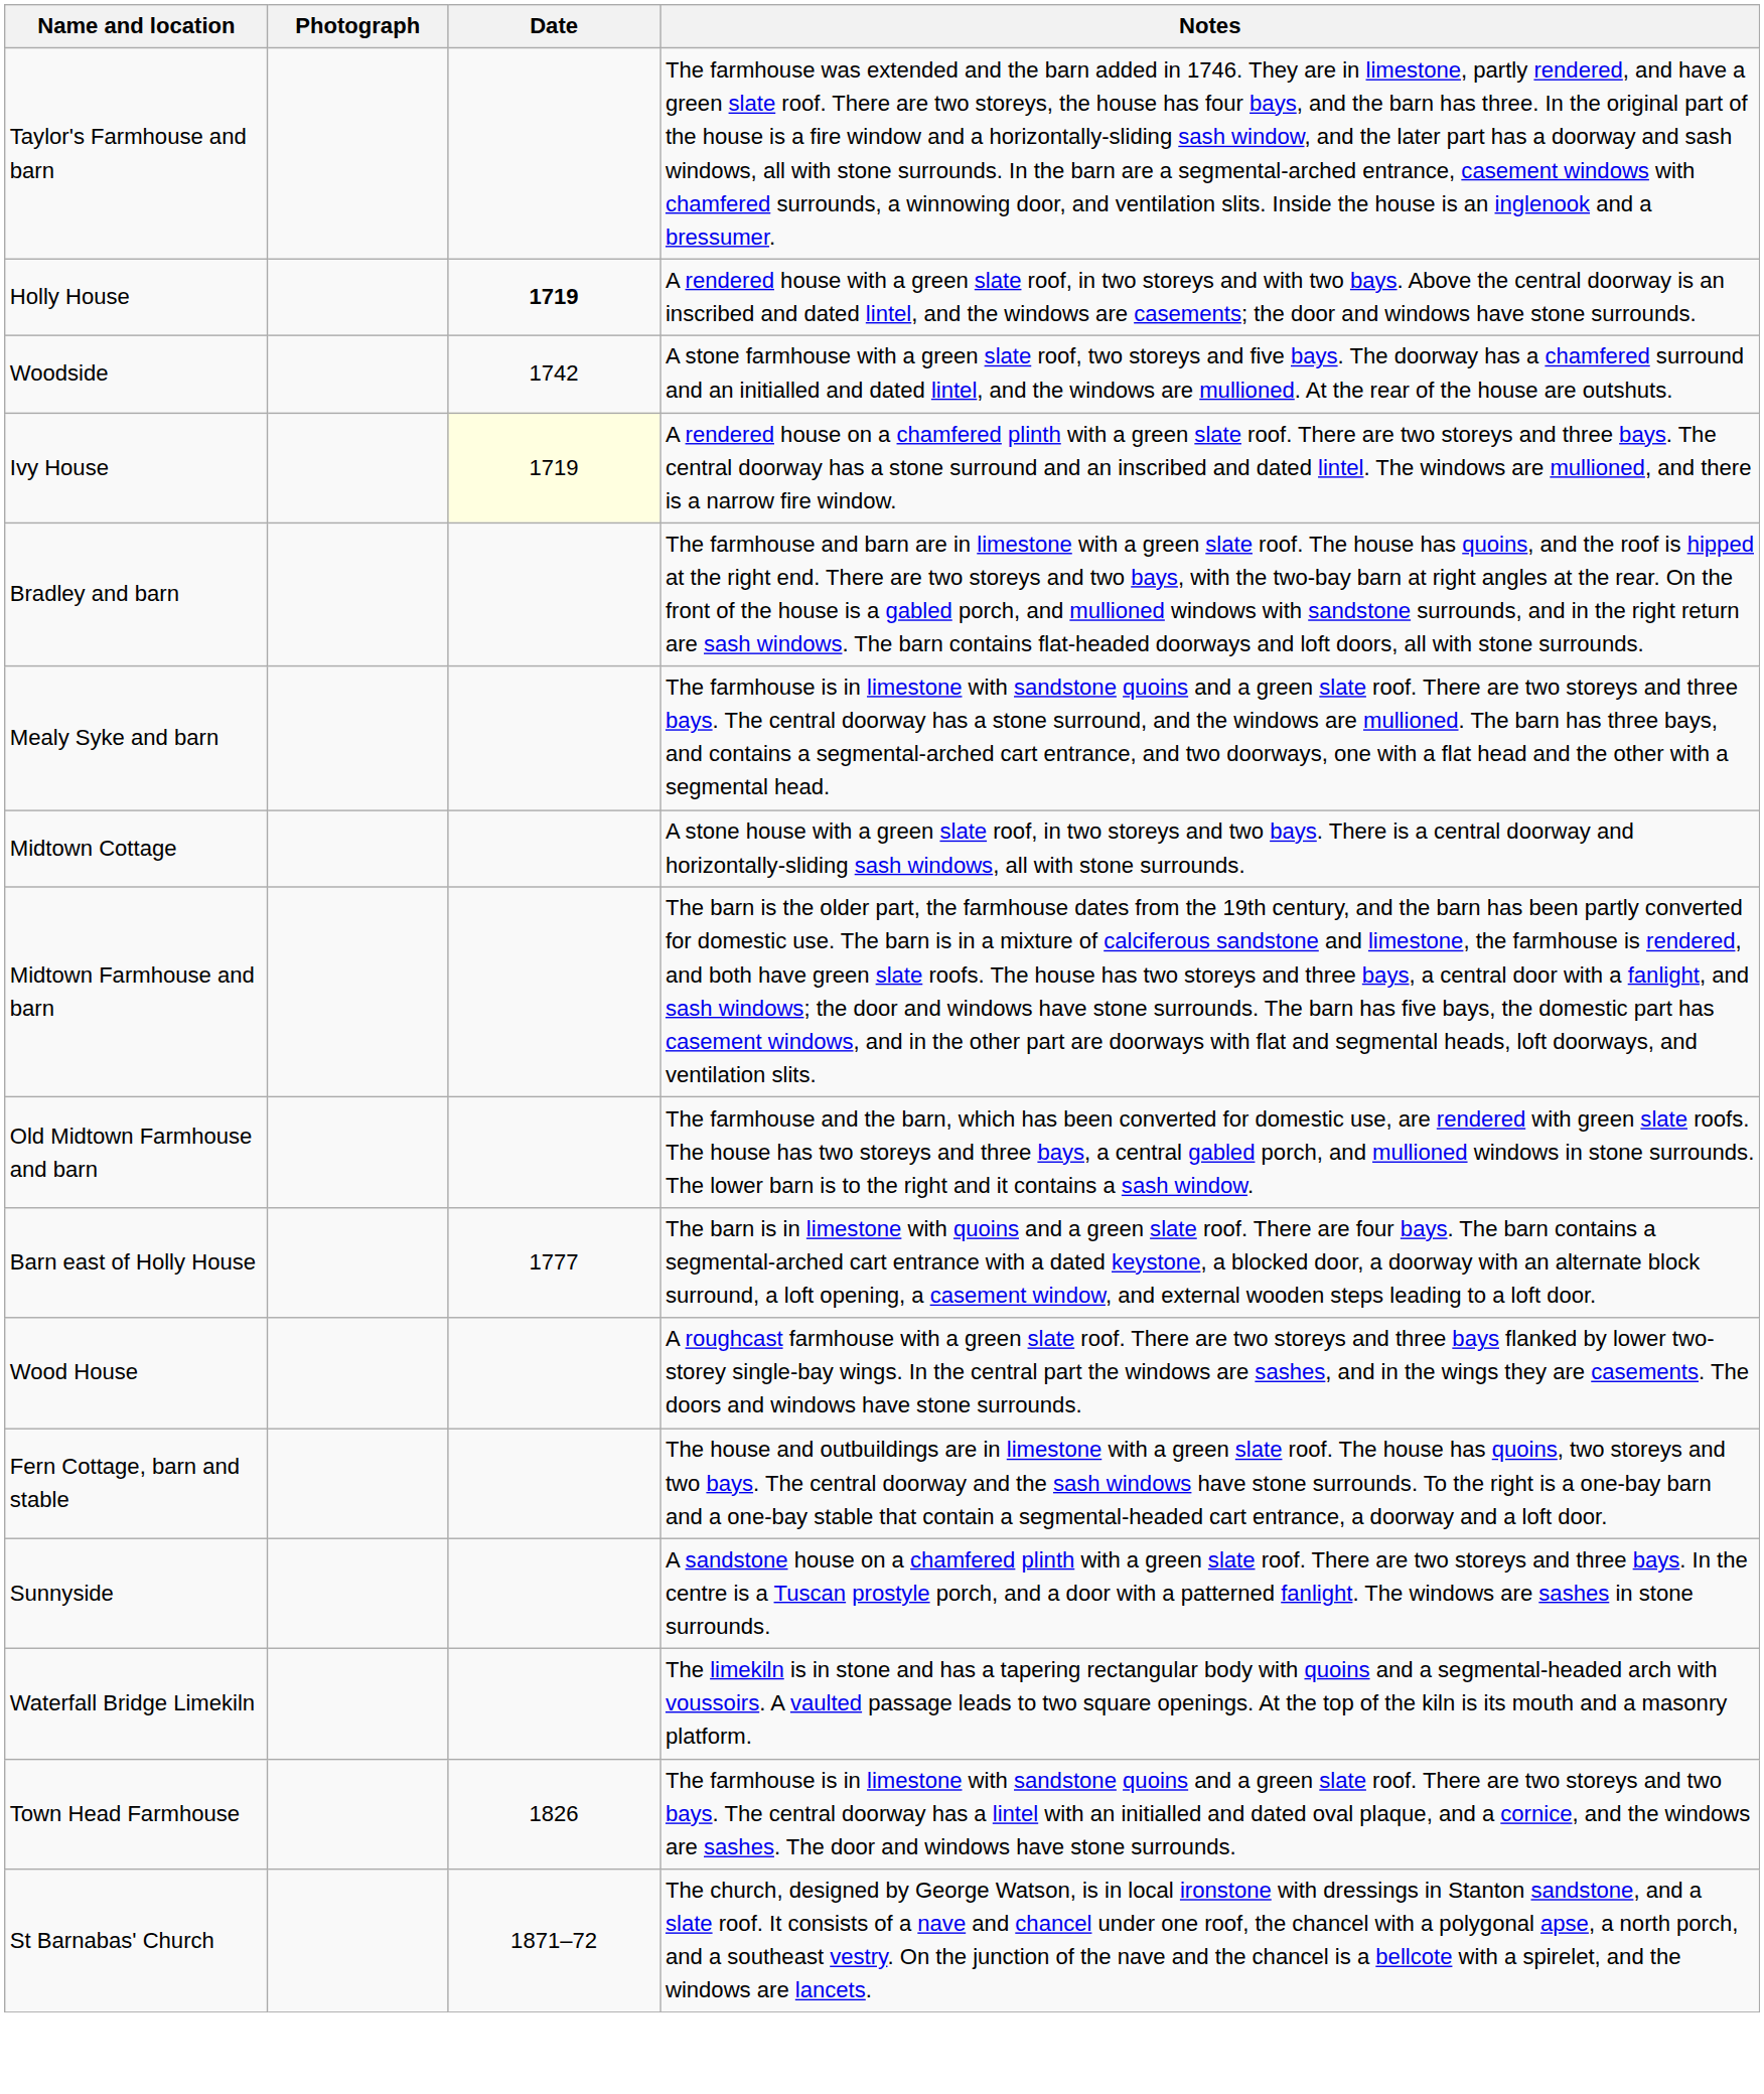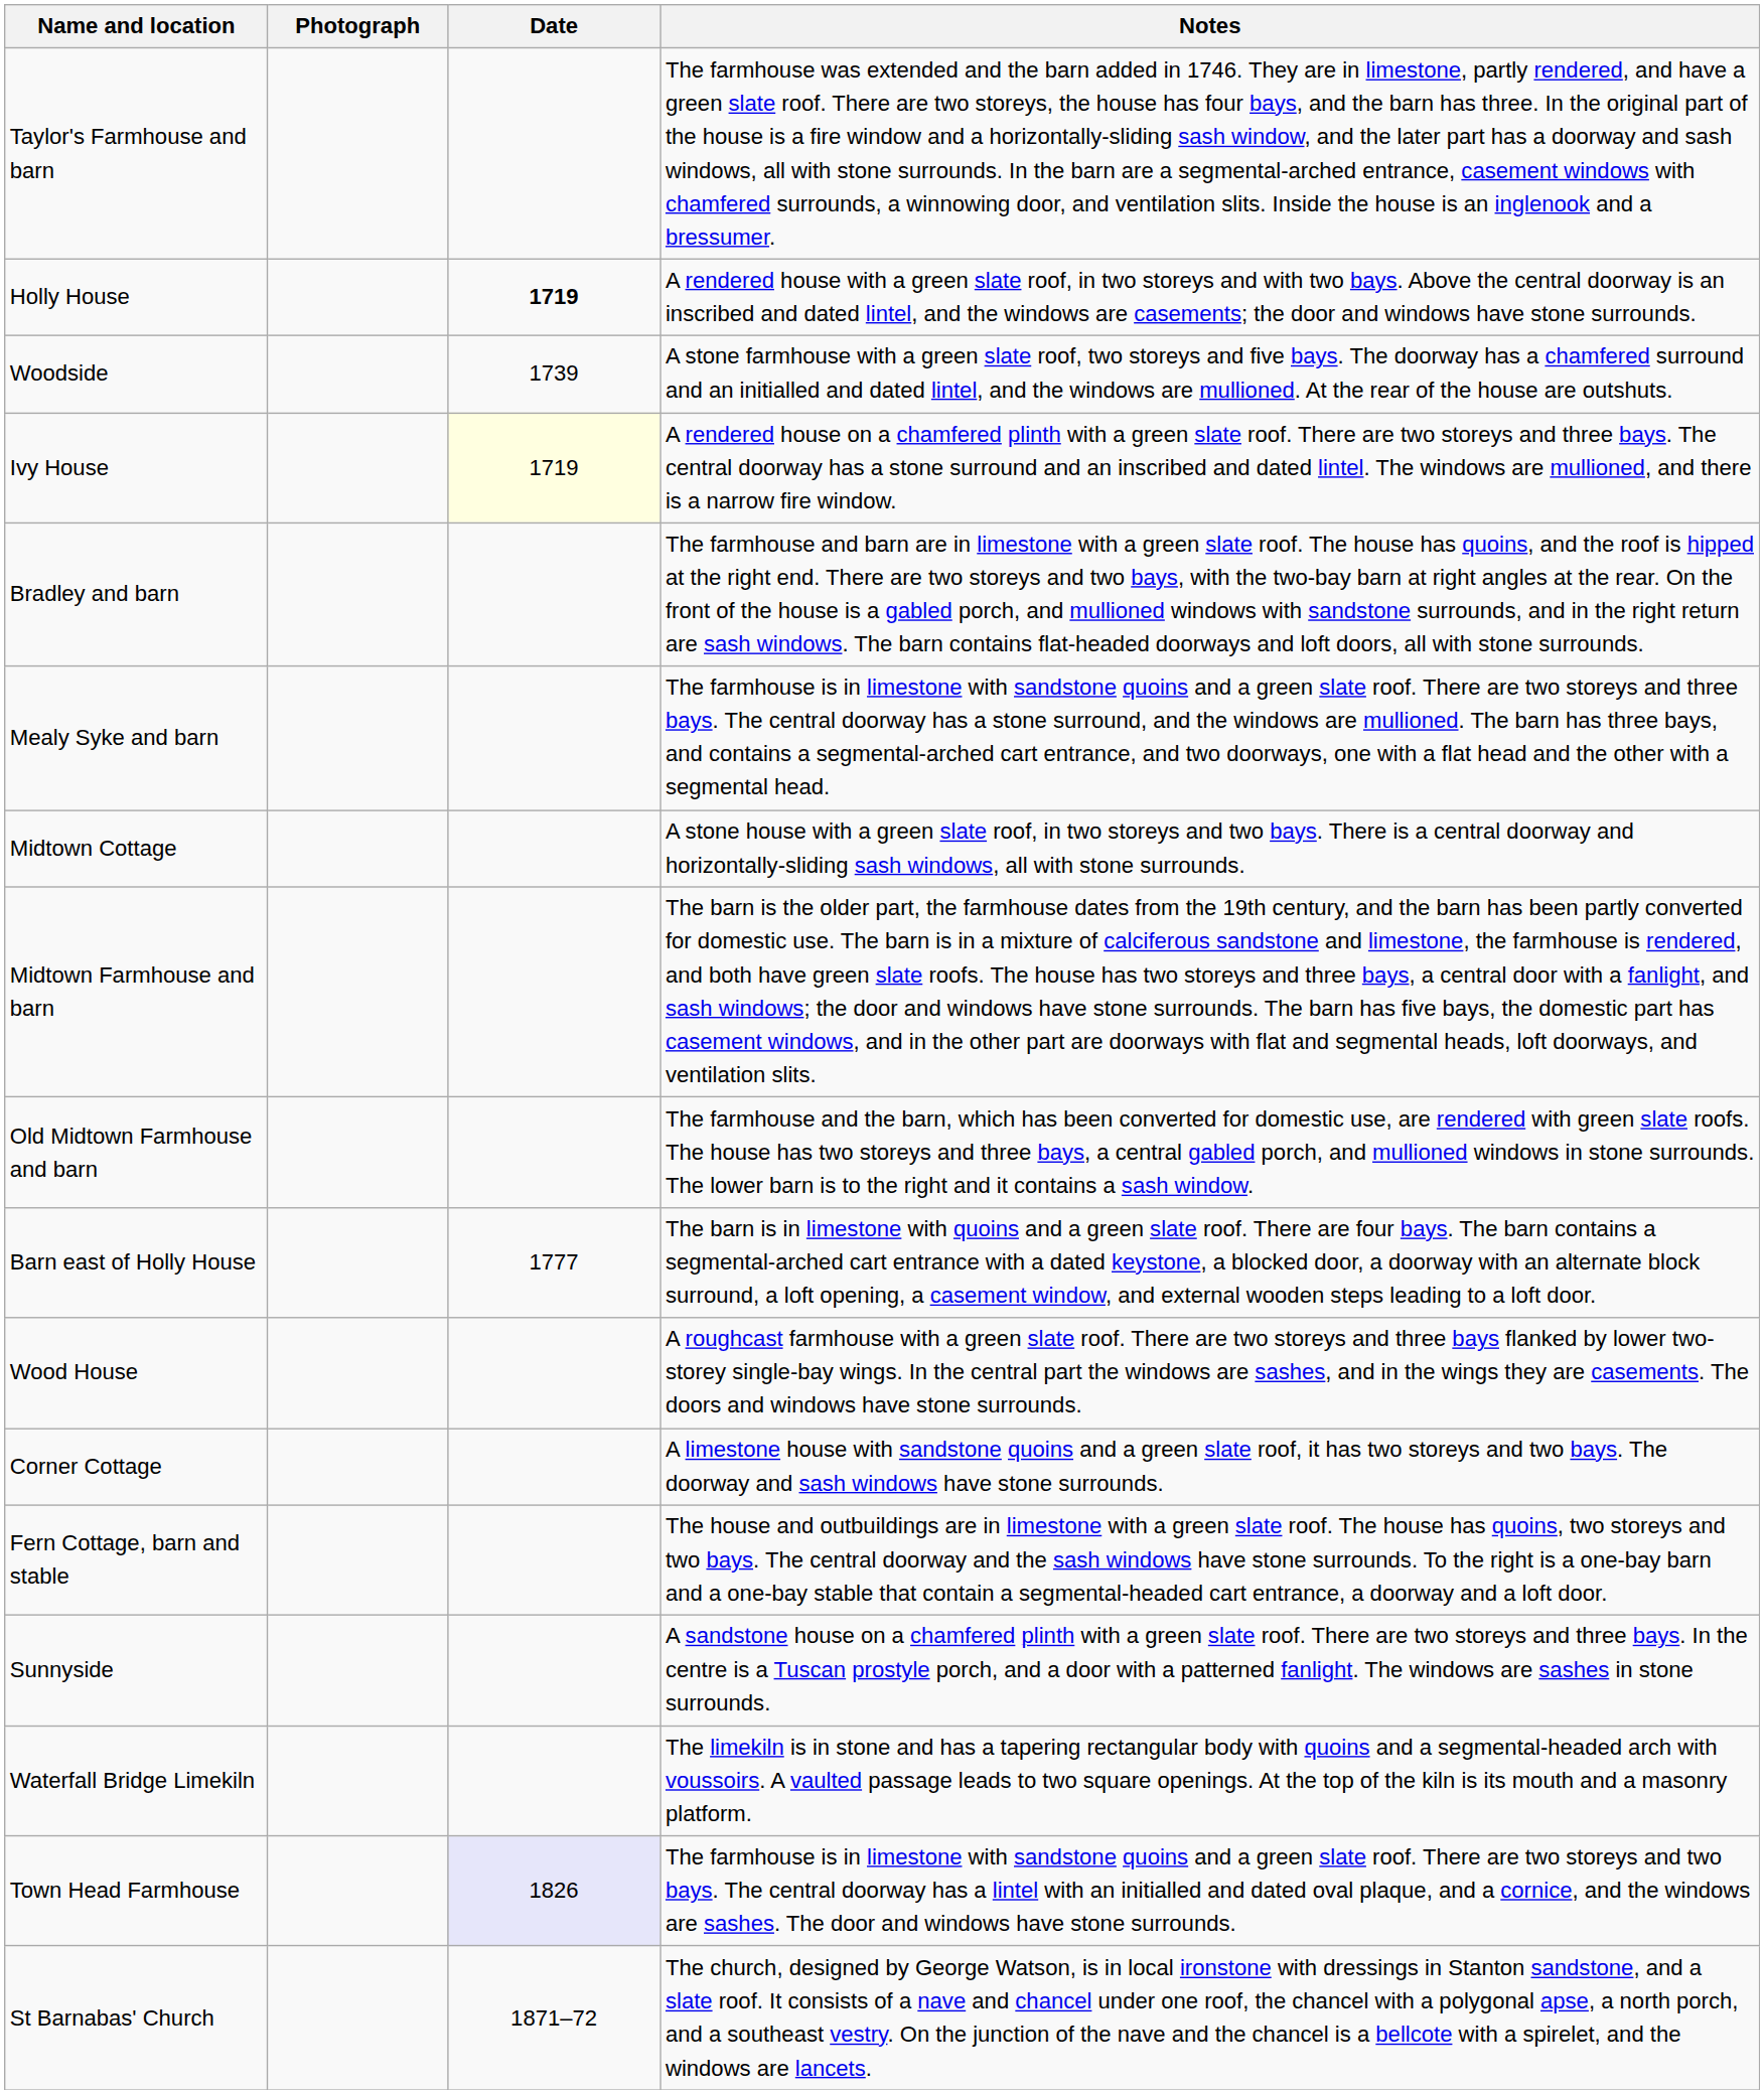 <table class="wikitable sortable plainrowheaders" style="width:100%;border:0px;text-align:left;line-height:150%;">
 <tr>
 <th scope="col"  style="width:150px">Name and location</th>
 <th scope="col"  style="width:100px" class="unsortable">Photograph</th>
 <th scope="col"  style="width:120px">Date</th>
 <th scope="col"  style="width:650px" class="unsortable">Notes</th>
 </tr>
 <tr>
 <td>Taylor's Farmhouse and barn<br><small></small></td>
 <td></td>
 <td align="center"></td>
 <td>The farmhouse was extended and the barn added in 1746.  They are in <a href='#'>limestone</a>, partly <a href='#'>rendered</a>, and have a green <a href='#'>slate</a> roof.  There are two storeys, the house has four <a href='#'>bays</a>, and the barn has three.  In the original part of the house is a fire window and a horizontally-sliding <a href='#'>sash window</a>, and the later part has a doorway and sash windows, all with stone surrounds.  In the barn are a segmental-arched entrance, <a href='#'>casement windows</a> with <a href='#'>chamfered</a> surrounds, a winnowing door, and ventilation slits.  Inside the house is an <a href='#'>inglenook</a> and a <a href='#'>bressumer</a>.</td>
 </tr>
 <tr>
 <td>Holly House<br><small></small></td>
 <td></td>
 <td align="center"><strong>1719</strong></td>
 <td>A <a href='#'>rendered</a> house with a green <a href='#'>slate</a> roof, in two storeys and with two <a href='#'>bays</a>.  Above the central doorway is an inscribed and dated <a href='#'>lintel</a>, and the windows are <a href='#'>casements</a>; the door and windows have stone surrounds.</td>
 </tr>
 <tr>
 <td>Woodside<br><small></small></td>
 <td></td>
-<td align="center">1742</td>
+<td align="center">1739</td>
 <td>A stone farmhouse with a green <a href='#'>slate</a> roof, two storeys and five <a href='#'>bays</a>.  The doorway has a <a href='#'>chamfered</a> surround and an initialled and dated <a href='#'>lintel</a>, and the windows are <a href='#'>mullioned</a>.  At the rear of the house are outshuts.</td>
 </tr>
 <tr>
 <td>Ivy House<br><small></small></td>
 <td></td>
 <td align="center" style="background: lightyellow;">1719</td>
 <td>A <a href='#'>rendered</a> house on a <a href='#'>chamfered</a> <a href='#'>plinth</a> with a green <a href='#'>slate</a> roof.  There are two storeys and three <a href='#'>bays</a>.  The central doorway has a stone surround and an inscribed and dated <a href='#'>lintel</a>.  The windows are <a href='#'>mullioned</a>, and there is a narrow fire window.</td>
 </tr>
 <tr>
 <td>Bradley and barn<br><small></small></td>
 <td></td>
 <td align="center"></td>
 <td>The farmhouse and barn are in <a href='#'>limestone</a> with a green <a href='#'>slate</a> roof.  The house has <a href='#'>quoins</a>, and the roof is <a href='#'>hipped</a> at the right end.  There are two storeys and two <a href='#'>bays</a>, with the two-bay barn at right angles at the rear.  On the front of the house is a <a href='#'>gabled</a> porch, and <a href='#'>mullioned</a> windows with <a href='#'>sandstone</a> surrounds, and in the right return are <a href='#'>sash windows</a>.  The barn contains flat-headed doorways and loft doors, all with stone surrounds.</td>
 </tr>
 <tr>
 <td>Mealy Syke and barn<br><small></small></td>
 <td></td>
 <td align="center"></td>
 <td>The farmhouse is in <a href='#'>limestone</a> with <a href='#'>sandstone</a> <a href='#'>quoins</a> and a green <a href='#'>slate</a> roof.  There are two storeys and three <a href='#'>bays</a>.  The central doorway has a stone surround, and the windows are <a href='#'>mullioned</a>.  The barn has three bays, and contains a segmental-arched cart entrance, and two doorways, one with a flat head and the other with a segmental head.</td>
 </tr>
 <tr>
 <td>Midtown Cottage<br><small></small></td>
 <td></td>
 <td align="center"></td>
 <td>A stone house with a green <a href='#'>slate</a> roof, in two storeys and two <a href='#'>bays</a>.  There is a central doorway and horizontally-sliding <a href='#'>sash windows</a>, all with stone surrounds.</td>
 </tr>
 <tr>
 <td>Midtown Farmhouse and barn<br><small></small></td>
 <td></td>
 <td align="center"></td>
 <td>The barn is the older part, the farmhouse dates from the 19th century, and the barn has been partly converted for domestic use.  The barn is in a mixture of <a href='#'>calciferous sandstone</a> and <a href='#'>limestone</a>, the farmhouse is <a href='#'>rendered</a>, and both have green <a href='#'>slate</a> roofs.  The house has two storeys and three <a href='#'>bays</a>, a central door with a <a href='#'>fanlight</a>, and <a href='#'>sash windows</a>; the door and windows have stone surrounds.  The barn has five bays, the domestic part has <a href='#'>casement windows</a>, and in the other part are doorways with flat and segmental heads, loft doorways, and ventilation slits.</td>
 </tr>
 <tr>
 <td>Old Midtown Farmhouse and barn<br><small></small></td>
 <td></td>
 <td align="center"></td>
 <td>The farmhouse and the barn, which has been converted for domestic use, are <a href='#'>rendered</a> with green <a href='#'>slate</a> roofs.  The house has two storeys and three <a href='#'>bays</a>, a central <a href='#'>gabled</a> porch, and <a href='#'>mullioned</a> windows in stone surrounds.  The lower barn is to the right and it contains a <a href='#'>sash window</a>.</td>
 </tr>
 <tr>
 <td>Barn east of Holly House<br><small></small></td>
 <td></td>
 <td align="center">1777</td>
 <td>The barn is in <a href='#'>limestone</a> with <a href='#'>quoins</a> and a green <a href='#'>slate</a> roof.  There are four <a href='#'>bays</a>.  The barn contains a segmental-arched cart entrance with a dated <a href='#'>keystone</a>, a blocked door, a doorway with an alternate block surround, a loft opening, a <a href='#'>casement window</a>, and external wooden steps leading to a loft door.</td>
 </tr>
 <tr>
 <td>Wood House<br><small></small></td>
 <td></td>
 <td align="center"></td>
 <td>A <a href='#'>roughcast</a> farmhouse with a green <a href='#'>slate</a> roof.  There are two storeys and three <a href='#'>bays</a> flanked by lower two-storey single-bay wings.  In the central part the windows are <a href='#'>sashes</a>, and in the wings they are <a href='#'>casements</a>.  The doors and windows have stone surrounds.</td>
 </tr>
 <tr>
+<td>Corner Cottage<br><small></small></td>
+<td></td>
+<td align="center"></td>
+<td>A <a href='#'>limestone</a> house with <a href='#'>sandstone</a> <a href='#'>quoins</a> and a green <a href='#'>slate</a> roof, it has two storeys and two <a href='#'>bays</a>.  The doorway and <a href='#'>sash windows</a> have stone surrounds.</td>
+</tr>
+<tr>
 <td>Fern Cottage, barn and stable<br><small></small></td>
 <td></td>
 <td align="center"></td>
 <td>The house and outbuildings are in <a href='#'>limestone</a> with a green <a href='#'>slate</a> roof.  The house has <a href='#'>quoins</a>, two storeys and two <a href='#'>bays</a>.  The central doorway and the <a href='#'>sash windows</a> have stone surrounds.  To the right is a one-bay barn and a one-bay stable that contain a segmental-headed cart entrance, a doorway and a loft door.</td>
 </tr>
 <tr>
 <td>Sunnyside<br><small></small></td>
 <td></td>
 <td align="center"></td>
 <td>A <a href='#'>sandstone</a> house on a <a href='#'>chamfered</a> <a href='#'>plinth</a> with a green <a href='#'>slate</a> roof.  There are two storeys and three <a href='#'>bays</a>.  In the centre is a <a href='#'>Tuscan</a> <a href='#'>prostyle</a> porch, and a door with a patterned <a href='#'>fanlight</a>.  The windows are <a href='#'>sashes</a> in stone surrounds.</td>
 </tr>
 <tr>
 <td>Waterfall Bridge Limekiln<br><small></small></td>
 <td></td>
 <td align="center"></td>
 <td>The <a href='#'>limekiln</a> is in stone and has a tapering rectangular body with <a href='#'>quoins</a> and a segmental-headed arch with <a href='#'>voussoirs</a>.  A <a href='#'>vaulted</a> passage leads to two square openings.  At the top of the kiln is its mouth and a masonry platform.</td>
 </tr>
 <tr>
 <td>Town Head Farmhouse<br><small></small></td>
 <td></td>
-<td align="center">1826</td>
+<td align="center" style="background: lavender;">1826</td>
 <td>The farmhouse is in <a href='#'>limestone</a> with <a href='#'>sandstone</a> <a href='#'>quoins</a> and a green <a href='#'>slate</a> roof.  There are two storeys and two <a href='#'>bays</a>.  The central doorway has a <a href='#'>lintel</a> with an initialled and dated oval plaque, and a <a href='#'>cornice</a>, and the windows are <a href='#'>sashes</a>.  The door and windows have stone surrounds.</td>
 </tr>
 <tr>
 <td>St Barnabas' Church<br><small></small></td>
 <td></td>
 <td align="center">1871–72</td>
 <td>The church, designed by George Watson, is in local <a href='#'>ironstone</a> with dressings in Stanton <a href='#'>sandstone</a>, and a <a href='#'>slate</a> roof.  It consists of a <a href='#'>nave</a> and <a href='#'>chancel</a> under one roof, the chancel with a polygonal <a href='#'>apse</a>, a north porch, and a southeast <a href='#'>vestry</a>.  On the junction of the nave and the chancel is a <a href='#'>bellcote</a> with a spirelet, and the windows are <a href='#'>lancets</a>.</td>
 </tr>
 <tr>
 </tr>
 </table>
